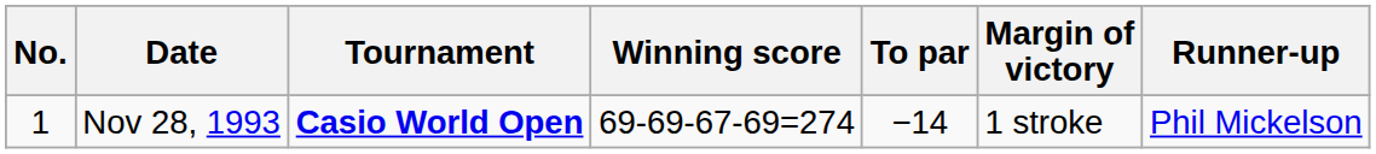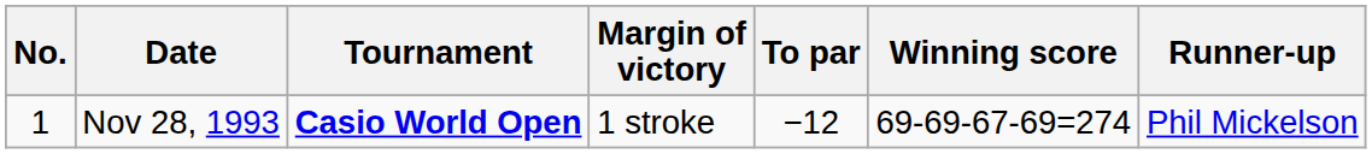 <table class="wikitable" style="font-size:95%;">
 <tr>
 <th>No.</th>
 <th>Date</th>
 <th>Tournament</th>
+<th>Margin of<br>victory</th>
+<th>To par</th>
 <th>Winning score</th>
-<th>To par</th>
-<th>Margin of<br>victory</th>
 <th>Runner-up</th>
 </tr>
 <tr>
 <td align=center>1</td>
 <td align=right>Nov 28, <a href='#'>1993</a></td>
 <td><strong><a href='#'>Casio World Open</a></strong></td>
+<td>1 stroke</td>
+<td align=center>−12</td>
 <td align=right>69-69-67-69=274</td>
-<td align=center>−14</td>
-<td>1 stroke</td>
 <td> <a href='#'>Phil Mickelson</a></td>
 </tr>
 </table>
